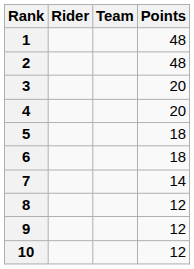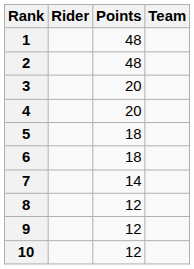 <table class="wikitable" margin-bottom:0;">
 <tr>
 <th scope="col">Rank</th>
 <th scope="col">Rider</th>
+<th scope="col">Points</th>
 <th scope="col">Team</th>
-<th scope="col">Points</th>
 </tr>
 <tr>
 <th scope="row">1</th>
 <td> </td>
+<td align="right">48</td>
 <td></td>
-<td align="right">48</td>
 </tr>
 <tr>
 <th scope="row">2</th>
 <td></td>
+<td align="right">48</td>
 <td></td>
-<td align="right">48</td>
 </tr>
 <tr>
 <th scope="row">3</th>
 <td></td>
+<td align="right">20</td>
 <td></td>
-<td align="right">20</td>
 </tr>
 <tr>
 <th scope="row">4</th>
 <td> </td>
+<td align="right">20</td>
 <td></td>
-<td align="right">20</td>
 </tr>
 <tr>
 <th scope="row">5</th>
 <td></td>
+<td align="right">18</td>
 <td></td>
-<td align="right">18</td>
 </tr>
 <tr>
 <th scope="row">6</th>
 <td></td>
+<td align="right">18</td>
 <td></td>
-<td align="right">18</td>
 </tr>
 <tr>
 <th scope="row">7</th>
 <td></td>
+<td align="right">14</td>
 <td></td>
-<td align="right">14</td>
 </tr>
 <tr>
 <th scope="row">8</th>
 <td></td>
+<td align="right">12</td>
 <td></td>
-<td align="right">12</td>
 </tr>
 <tr>
 <th scope="row">9</th>
 <td></td>
+<td align="right">12</td>
 <td></td>
-<td align="right">12</td>
 </tr>
 <tr>
 <th scope="row">10</th>
 <td></td>
+<td align="right">12</td>
 <td></td>
-<td align="right">12</td>
 </tr>
 </table>
